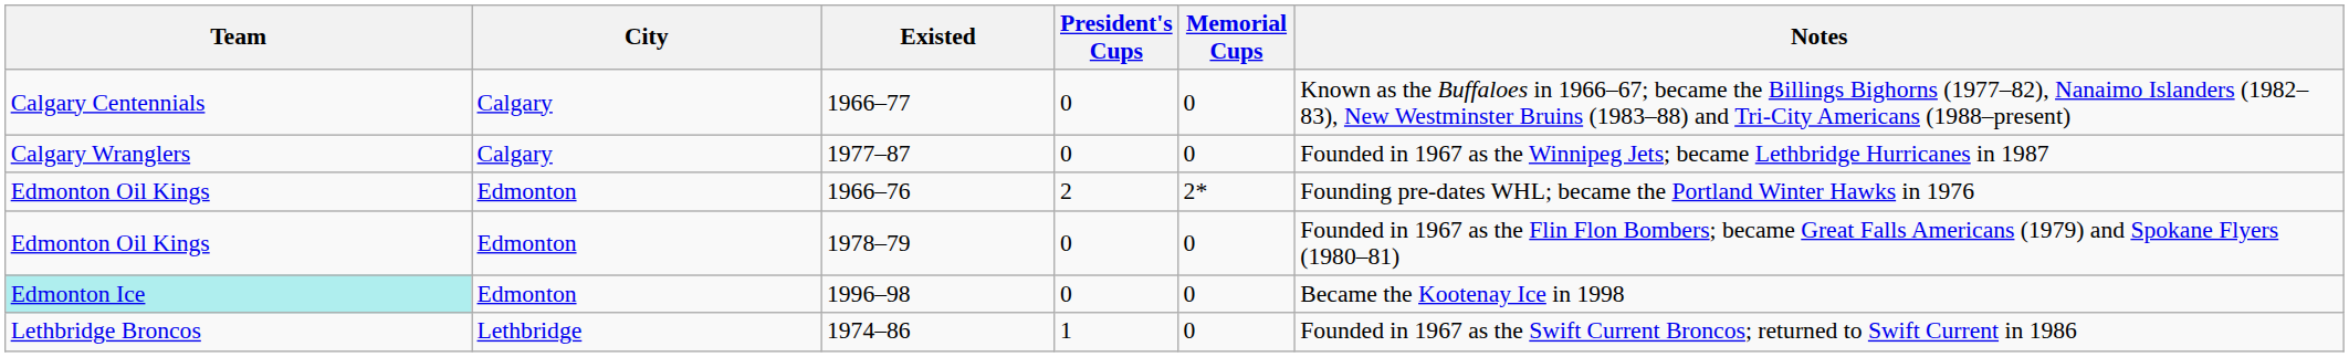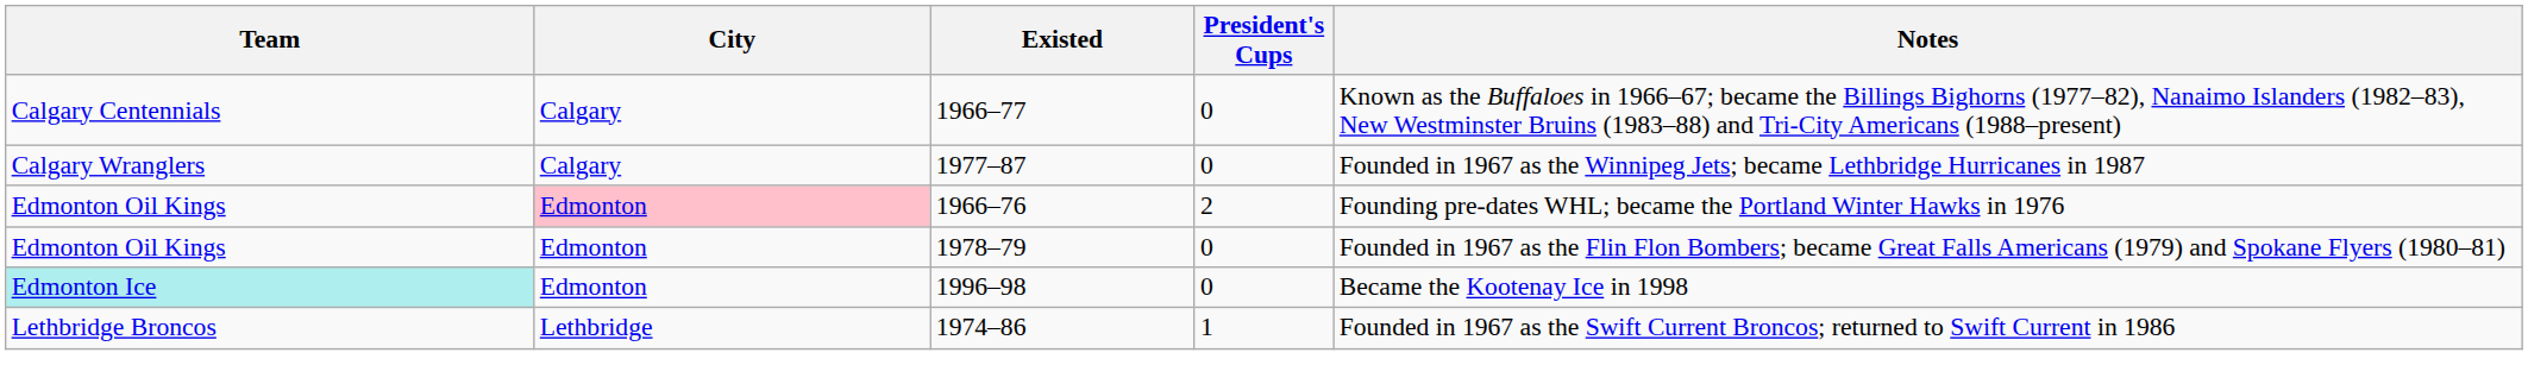 <table class="wikitable">
 <tr>
 <th bgcolor="#DDDDFF" width="20%">Team</th>
 <th bgcolor="#DDDDFF" width="15%">City</th>
 <th bgcolor="#DDDDFF" width="10%">Existed</th>
 <th bgcolor="#DDDDFF" width="5%"><a href='#'>President's Cups</a></th>
-<th bgcolor="#DDDDFF" width="5%"><a href='#'>Memorial Cups</a></th>
 <th bgcolor="#DDDDFF" width="45%">Notes</th>
 </tr>
 <tr>
 <td><a href='#'>Calgary Centennials</a></td>
 <td><a href='#'>Calgary</a></td>
 <td>1966–77</td>
-<td>0</td>
 <td>0</td>
 <td>Known as the <em>Buffaloes</em> in 1966–67; became the <a href='#'>Billings Bighorns</a> (1977–82), <a href='#'>Nanaimo Islanders</a> (1982–83), <a href='#'>New Westminster Bruins</a> (1983–88) and <a href='#'>Tri-City Americans</a> (1988–present)</td>
 </tr>
 <tr>
 <td><a href='#'>Calgary Wranglers</a></td>
 <td><a href='#'>Calgary</a></td>
 <td>1977–87</td>
 <td>0</td>
-<td>0</td>
 <td>Founded in 1967 as the <a href='#'>Winnipeg Jets</a>; became <a href='#'>Lethbridge Hurricanes</a> in 1987</td>
 </tr>
 <tr>
 <td><a href='#'>Edmonton Oil Kings</a></td>
-<td><a href='#'>Edmonton</a></td>
+<td style="background: pink;"><a href='#'>Edmonton</a></td>
 <td>1966–76</td>
 <td>2</td>
-<td>2*</td>
 <td>Founding pre-dates WHL; became the <a href='#'>Portland Winter Hawks</a> in 1976</td>
 </tr>
 <tr>
 <td><a href='#'>Edmonton Oil Kings</a></td>
 <td><a href='#'>Edmonton</a></td>
 <td>1978–79</td>
-<td>0</td>
 <td>0</td>
 <td>Founded in 1967 as the <a href='#'>Flin Flon Bombers</a>; became <a href='#'>Great Falls Americans</a> (1979) and <a href='#'>Spokane Flyers</a> (1980–81)</td>
 </tr>
 <tr>
 <td style="background: paleturquoise;"><a href='#'>Edmonton Ice</a></td>
 <td><a href='#'>Edmonton</a></td>
 <td>1996–98</td>
 <td>0</td>
-<td>0</td>
 <td>Became the <a href='#'>Kootenay Ice</a> in 1998</td>
 </tr>
 <tr>
 <td><a href='#'>Lethbridge Broncos</a></td>
 <td><a href='#'>Lethbridge</a></td>
 <td>1974–86</td>
 <td>1</td>
-<td>0</td>
 <td>Founded in 1967 as the <a href='#'>Swift Current Broncos</a>; returned to <a href='#'>Swift Current</a> in 1986</td>
 </tr>
 </table>
